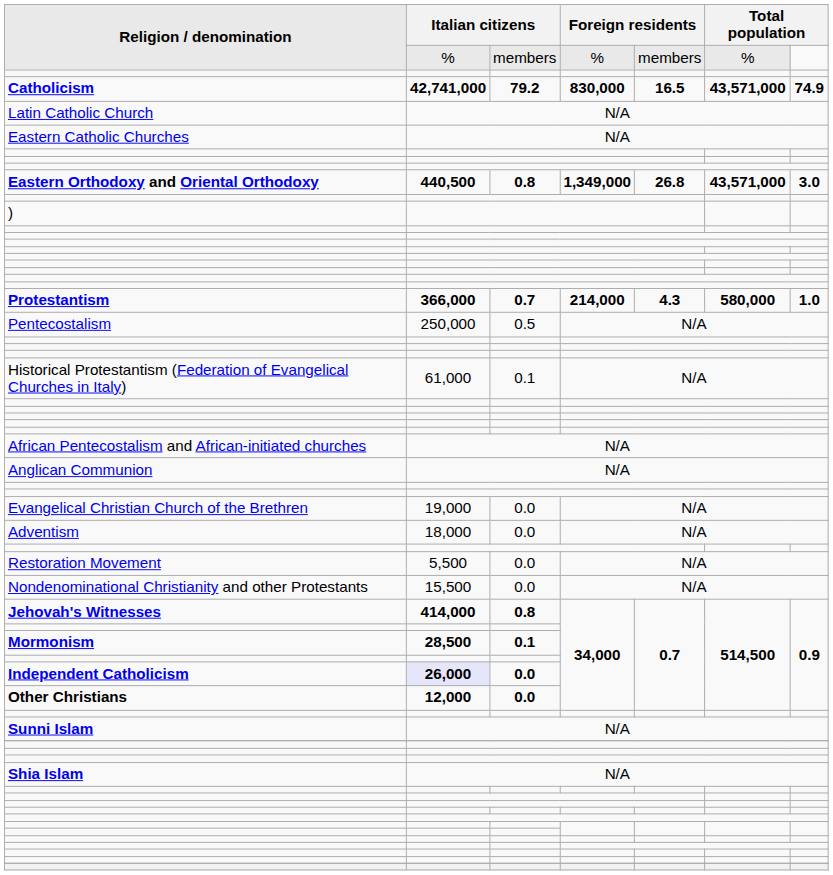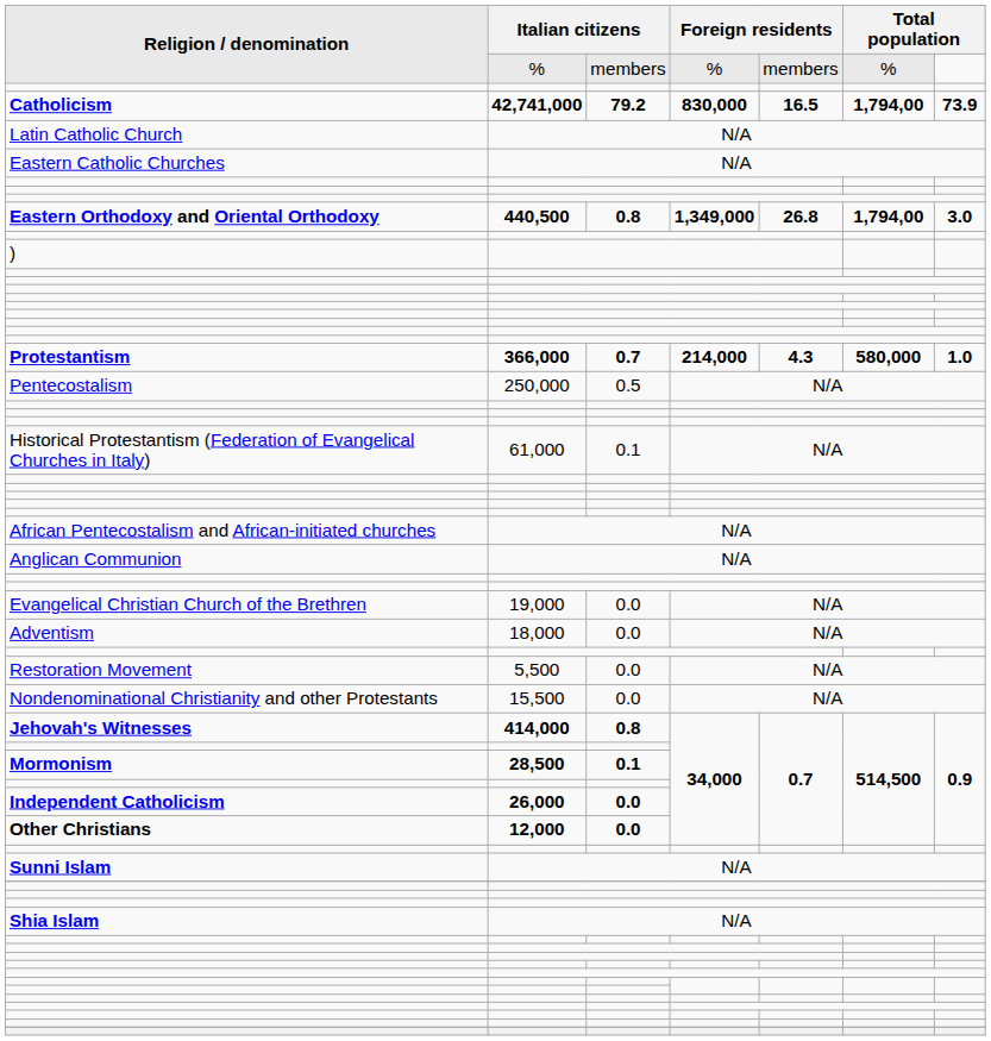 <table class="wikitable sortable">
 <tr>
 <th style="background-color:#E9E9E9" align=left valign=center rowspan=2 valign=center>Religion / denomination</th>
 <th colspan="2" align=center valign=center>Italian citizens</th>
 <th colspan="2" align=center valign=center>Foreign residents</th>
 <th colspan="2" align=center valign=center>Total population</th>
 </tr>
 <tr bgcolor="#E9E9E9">
 <td align="center" valign="center">%</td>
 <td align="center" valign="center">members</td>
 <td align="center" valign="center">%</td>
 <td align="center" valign="center">members</td>
 <td align="center" valign="center">%</td>
 </tr>
 <tr>
 <td align=left valign=center></td>
 <td align=center></td>
 <td align=center></td>
 <td align=center></td>
 <td align=center></td>
 <td align=center></td>
 <td align=center></td>
 </tr>
 <tr>
 <td align=left valign=center><strong><a href='#'>Catholicism</a></strong></td>
 <td align=center><strong>42,741,000</strong></td>
 <td align=center><strong>79.2</strong></td>
 <td align=center><strong>830,000</strong></td>
 <td align=center><strong>16.5</strong></td>
-<td align=center><strong>43,571,000</strong></td>
-<td align=center><strong>74.9</strong></td>
+<td align=center><strong>1,794,00</strong></td>
+<td align=center><strong>73.9</strong></td>
 </tr>
 <tr>
 <td align=left><a href='#'>Latin Catholic Church</a></td>
 <td align=center colspan=6>N/A</td>
 </tr>
 <tr>
 <td align=left><a href='#'>Eastern Catholic Churches</a></td>
 <td align=center colspan=6>N/A</td>
 </tr>
 <tr>
 <td align=left></td>
 <td align=center colspan=4></td>
 <td align=center></td>
 <td align=center></td>
 </tr>
 <tr>
 <td align=left></td>
 <td align=center colspan=4></td>
 <td align=center></td>
 <td align=center></td>
 </tr>
 <tr>
 <td align=left></td>
 <td align=center colspan=6></td>
 </tr>
 <tr>
 <td align=left><strong><a href='#'>Eastern Orthodoxy</a> and <a href='#'>Oriental Orthodoxy</a></strong></td>
 <td align=center><strong>440,500</strong></td>
 <td align=center><strong>0.8</strong></td>
 <td align=center><strong>1,349,000</strong></td>
 <td align=center><strong>26.8</strong></td>
-<td align=center><strong>43,571,000</strong></td>
+<td align=center><strong>1,794,00</strong></td>
 <td align=center><strong>3.0</strong></td>
 </tr>
 <tr>
 <td align=left></td>
 <td align=center colspan=4></td>
 <td align=center></td>
 <td align=center></td>
 </tr>
 <tr>
 <td align=left>)</td>
 <td align=center colspan=4></td>
 <td align=center></td>
 <td align=center></td>
 </tr>
 <tr>
 <td align=left></td>
 <td align=center colspan=4></td>
 <td align=center></td>
 <td align=center></td>
 </tr>
 <tr>
 <td align=left></td>
 <td align=center colspan=6></td>
 </tr>
 <tr>
 <td align=left></td>
 <td align=center colspan=6></td>
 </tr>
 <tr>
 <td align=left></td>
 <td align=center colspan=4></td>
 <td align=center></td>
 <td align=center></td>
 </tr>
 <tr>
 <td align=left></td>
 <td align=center colspan=6></td>
 </tr>
 <tr>
 <td align=left></td>
 <td align=center colspan=4></td>
 <td align=center></td>
 <td align=center></td>
 </tr>
 <tr>
 <td align=left></td>
 <td align=center colspan=4></td>
 <td align=center></td>
 <td align=center></td>
 </tr>
 <tr>
 <td align=left></td>
 <td align=center colspan=6></td>
 </tr>
 <tr>
 <td align=left></td>
 <td align=center colspan=6></td>
 </tr>
 <tr>
 <td align=left><strong><a href='#'>Protestantism</a></strong></td>
 <td align=center><strong>366,000</strong></td>
 <td align=center><strong>0.7</strong></td>
 <td align=center><strong>214,000</strong></td>
 <td align=center><strong>4.3</strong></td>
 <td align=center><strong>580,000</strong></td>
 <td align=center><strong>1.0</strong></td>
 </tr>
 <tr>
 <td align=left><a href='#'>Pentecostalism</a></td>
 <td align=center>250,000</td>
 <td align=center>0.5</td>
 <td align=center colspan=4>N/A</td>
 </tr>
 <tr>
 <td align=left></td>
 <td align=center></td>
 <td align=center></td>
 <td align=center colspan=4></td>
 </tr>
 <tr>
 <td align=left></td>
 <td align=center></td>
 <td align=center></td>
 <td align=center colspan=4></td>
 </tr>
 <tr>
 <td align=left></td>
 <td align=center></td>
 <td align=center></td>
 <td align=center colspan=4></td>
 </tr>
 <tr>
 <td align=left>Historical Protestantism (<a href='#'>Federation of Evangelical Churches in Italy</a>)</td>
 <td align=center>61,000</td>
 <td align=center>0.1</td>
 <td align=center colspan=4>N/A</td>
 </tr>
 <tr>
 <td align=left></td>
 <td align=center></td>
 <td align=center></td>
 <td align=center colspan=4></td>
 </tr>
 <tr>
 <td align=left></td>
 <td align=center></td>
 <td align=center></td>
 <td align=center colspan=4></td>
 </tr>
 <tr>
 <td align=left></td>
 <td align=center></td>
 <td align=center></td>
 <td align=center colspan=4></td>
 </tr>
 <tr>
 <td align=left></td>
 <td align=center></td>
 <td align=center></td>
 <td align=center colspan=4></td>
 </tr>
 <tr>
 <td align=left></td>
 <td align=center></td>
 <td align=center></td>
 <td align=center colspan=4></td>
 </tr>
 <tr>
 <td align=left><a href='#'>African Pentecostalism</a> and <a href='#'>African-initiated churches</a></td>
 <td align=center colspan=6>N/A</td>
 </tr>
 <tr>
 <td align=left><a href='#'>Anglican Communion</a></td>
 <td align=center colspan=6>N/A</td>
 </tr>
 <tr>
 <td align=left></td>
 <td align=center colspan=6></td>
 </tr>
 <tr>
 <td align=left></td>
 <td align=center colspan=6></td>
 </tr>
 <tr>
 <td align=left><a href='#'>Evangelical Christian Church of the Brethren</a></td>
 <td align=center>19,000</td>
 <td align=center>0.0</td>
 <td align=center colspan=4>N/A</td>
 </tr>
 <tr>
 <td align=left><a href='#'>Adventism</a></td>
 <td align=center>18,000</td>
 <td align=center>0.0</td>
 <td align=center colspan=4>N/A</td>
 </tr>
 <tr>
 <td align=left></td>
 <td align=center colspan=4></td>
 <td align=center></td>
 <td align=center></td>
 </tr>
 <tr>
 <td align=left><a href='#'>Restoration Movement</a></td>
 <td align=center>5,500</td>
 <td align=center>0.0</td>
 <td align=center colspan=4>N/A</td>
 </tr>
 <tr>
 <td align=left><a href='#'>Nondenominational Christianity</a> and other Protestants</td>
 <td align=center>15,500</td>
 <td align=center>0.0</td>
 <td align=center colspan=4>N/A</td>
 </tr>
 <tr>
 <td align=left><strong><a href='#'>Jehovah's Witnesses</a></strong></td>
 <td align=center><strong>414,000</strong></td>
 <td align=center><strong>0.8</strong></td>
 <td align=center rowspan=6><strong>34,000</strong></td>
 <td align=center rowspan=6><strong>0.7</strong></td>
 <td align=center rowspan=6><strong>514,500</strong></td>
 <td align=center rowspan=6><strong>0.9</strong></td>
 </tr>
 <tr>
 <td align=left></td>
 <td align=center></td>
 <td align=center></td>
 </tr>
 <tr>
 <td align=left><strong><a href='#'>Mormonism</a></strong></td>
 <td align=center><strong>28,500</strong></td>
 <td align=center><strong>0.1</strong></td>
 </tr>
 <tr>
 <td align=left></td>
 <td align=center></td>
 <td></td>
 </tr>
 <tr>
 <td align=left><strong><a href='#'>Independent Catholicism</a></strong></td>
-<td align=center style="background: lavender;"><strong>26,000</strong></td>
+<td align=center><strong>26,000</strong></td>
 <td align=center><strong>0.0</strong></td>
 </tr>
 <tr>
 <td align=left><strong>Other Christians</strong></td>
 <td align=center><strong>12,000</strong></td>
 <td align=center><strong>0.0</strong></td>
 </tr>
 <tr>
 <td align=left></td>
 <td align=center></td>
 <td align=center></td>
 <td align=center></td>
 <td align=center></td>
 <td align=center></td>
 <td align=center></td>
 </tr>
 <tr>
 <td align=left><strong><a href='#'>Sunni Islam</a></strong></td>
 <td align=center colspan=6>N/A</td>
 </tr>
 <tr>
 </tr>
 <tr>
 <td align=left></td>
 <td align=center colspan=6></td>
 </tr>
 <tr>
 <td align=left></td>
 <td align=center colspan=6></td>
 </tr>
 <tr>
 <td align=left></td>
 <td align=center colspan=6></td>
 </tr>
 <tr>
 <td align=left><strong><a href='#'>Shia Islam</a></strong></td>
 <td align=center colspan=6>N/A</td>
 </tr>
 <tr>
 <td align=left></td>
 <td align=center></td>
 <td align=center></td>
 <td align=center></td>
 <td align=center></td>
 <td align=center></td>
 <td align=center></td>
 </tr>
 <tr>
 <td align=left></td>
 <td align=center colspan=4></td>
 <td align=center></td>
 <td align=center></td>
 </tr>
 <tr>
 <td align=left></td>
 <td align=center colspan=4></td>
 <td align=center></td>
 <td align=center></td>
 </tr>
 <tr>
 <td align=left></td>
 <td align=center></td>
 <td align=center></td>
 <td align=center></td>
 <td align=center></td>
 <td align=center></td>
 <td align=center></td>
 </tr>
 <tr>
 <td align=left></td>
 <td align=center colspan=6></td>
 </tr>
 <tr>
 <td align=left></td>
 <td align=center></td>
 <td align=center></td>
 <td align=center rowspan=2></td>
 <td align=center rowspan=2></td>
 <td align=center rowspan=2></td>
 <td align=center rowspan=2></td>
 </tr>
 <tr>
 <td align=left></td>
 <td align=center></td>
 <td align=center></td>
 </tr>
 <tr>
 <td align=left></td>
 <td align=center></td>
 <td align=center></td>
 <td align=center></td>
 <td align=center></td>
 <td align=center></td>
 <td align=center></td>
 </tr>
 <tr>
 <td align=left></td>
 <td align=center></td>
 <td align=center></td>
 <td align=center colspan=4></td>
 </tr>
 <tr>
 <td align=left></td>
 <td align=center></td>
 <td align=center></td>
 <td align=center></td>
 <td align=center></td>
 <td align=center></td>
 <td align=center></td>
 </tr>
 <tr>
 <td align=left></td>
 <td align=center></td>
 <td align=center></td>
 <td align=center></td>
 <td align=center></td>
 <td align=center></td>
 <td align=center></td>
 </tr>
 <tr>
 </tr>
 <tr bgcolor="#E9E9E9">
 <th rowspan="1" align=left></th>
 <th rowspan="1" align=center></th>
 <th rowspan="1" align=center></th>
 <th rowspan="1" align=center></th>
 <th rowspan="1" align=center></th>
 <th rowspan="1" align=center></th>
 <th rowspan="1" align=center></th>
 </tr>
 </table>
